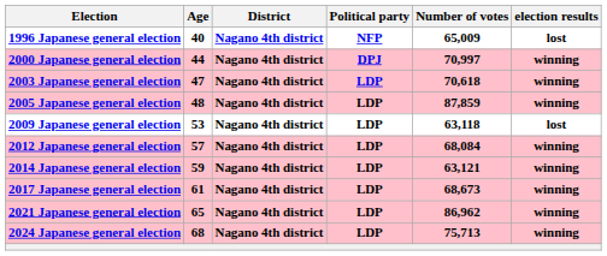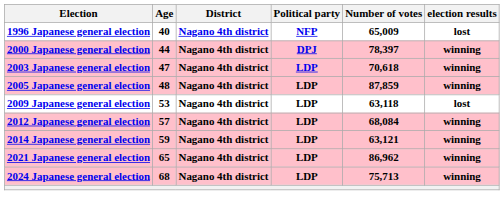 <table class="wikitable" style="text-align:center; font-size:90%">
 <tr>
 <th>Election</th>
 <th>Age</th>
 <th>District</th>
 <th>Political party</th>
 <th>Number of votes</th>
 <th>election results</th>
 </tr>
 <tr>
 <td style="background:white;"><strong><a href='#'>1996 Japanese general election</a></strong></td>
 <td style="background:white;"><strong>40</strong></td>
 <td style="background:white;"><strong><a href='#'>Nagano 4th district</a></strong></td>
 <td style="background:white;"><strong><a href='#'>NFP</a></strong></td>
 <td style="background:white;"><strong>65,009</strong></td>
 <td style="background:white;"><strong>lost</strong></td>
 </tr>
 <tr>
 <td style="background:Pink;"><strong><a href='#'>2000 Japanese general election</a></strong></td>
 <td style="background:Pink;"><strong>44</strong></td>
 <td style="background:Pink;"><strong>Nagano 4th district</strong></td>
 <td style="background:Pink;"><strong><a href='#'>DPJ</a></strong></td>
-<td style="background:Pink;"><strong>70,997</strong></td>
+<td style="background:Pink;"><strong>78,397</strong></td>
 <td style="background:Pink;"><strong>winning</strong></td>
 </tr>
 <tr>
 <td style="background:Pink;"><strong><a href='#'>2003 Japanese general election</a></strong></td>
 <td style="background:Pink;"><strong>47</strong></td>
 <td style="background:Pink;"><strong>Nagano 4th district</strong></td>
 <td style="background:Pink;"><strong><a href='#'>LDP</a></strong></td>
 <td style="background:Pink;"><strong>70,618</strong></td>
 <td style="background:Pink;"><strong>winning</strong></td>
 </tr>
 <tr>
 <td style="background:Pink;"><strong><a href='#'>2005 Japanese general election</a></strong></td>
 <td style="background:Pink;"><strong>48</strong></td>
 <td style="background:Pink;"><strong>Nagano 4th district</strong></td>
 <td style="background:Pink;"><strong>LDP</strong></td>
 <td style="background:Pink;"><strong>87,859</strong></td>
 <td style="background:Pink;"><strong>winning</strong></td>
 </tr>
 <tr>
 <td style="background:white;"><strong><a href='#'>2009 Japanese general election</a></strong></td>
 <td style="background:white;"><strong>53</strong></td>
 <td style="background:white;"><strong>Nagano 4th district</strong></td>
 <td style="background:white;"><strong>LDP</strong></td>
 <td style="background:white;"><strong>63,118</strong></td>
 <td style="background:white;"><strong>lost</strong></td>
 </tr>
 <tr>
 <td style="background:Pink;"><strong><a href='#'>2012 Japanese general election</a></strong></td>
 <td style="background:Pink;"><strong>57</strong></td>
 <td style="background:Pink;"><strong>Nagano 4th district</strong></td>
 <td style="background:Pink;"><strong>LDP</strong></td>
 <td style="background:Pink;"><strong>68,084</strong></td>
 <td style="background:Pink;"><strong>winning</strong></td>
 </tr>
 <tr>
 <td style="background:Pink;"><strong><a href='#'>2014 Japanese general election</a></strong></td>
 <td style="background:Pink;"><strong>59</strong></td>
 <td style="background:Pink;"><strong>Nagano 4th district</strong></td>
 <td style="background:Pink;"><strong>LDP</strong></td>
 <td style="background:Pink;"><strong>63,121</strong></td>
 <td style="background:Pink;"><strong>winning</strong></td>
 </tr>
 <tr>
-<td style="background:Pink;"><strong><a href='#'>2017 Japanese general election</a></strong></td>
-<td style="background:Pink;"><strong>61</strong></td>
-<td style="background:Pink;"><strong>Nagano 4th district</strong></td>
-<td style="background:Pink;"><strong>LDP</strong></td>
-<td style="background:Pink;"><strong>68,673</strong></td>
-<td style="background:Pink;"><strong>winning</strong></td>
-</tr>
-<tr>
 <td style="background:Pink;"><strong><a href='#'>2021 Japanese general election</a></strong></td>
 <td style="background:Pink;"><strong>65</strong></td>
 <td style="background:Pink;"><strong>Nagano 4th district</strong></td>
 <td style="background:Pink;"><strong>LDP</strong></td>
 <td style="background:Pink;"><strong>86,962</strong></td>
 <td style="background:Pink;"><strong>winning</strong></td>
 </tr>
 <tr>
 <td style="background:Pink;"><strong><a href='#'>2024 Japanese general election</a> </strong></td>
 <td style="background:Pink;"><strong>68</strong></td>
 <td style="background:Pink;"><strong>Nagano 4th district</strong></td>
 <td style="background:Pink;"><strong>LDP</strong></td>
 <td style="background:Pink;"><strong>75,713</strong></td>
 <td style="background:Pink;"><strong>winning</strong></td>
 </tr>
 <tr>
 <th colspan="6"></th>
 </tr>
 </table>
